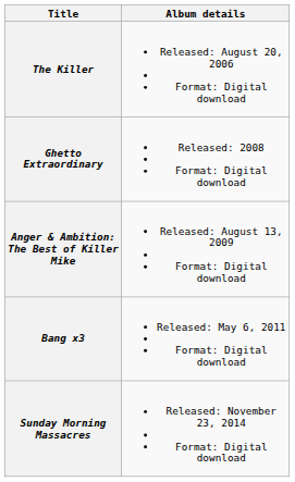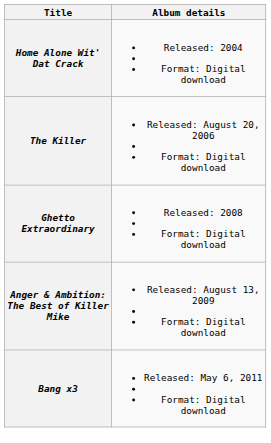 <table class="wikitable plainrowheaders" style="text-align:center">
 <tr>
 <th scope="col" style="width:11em;">Title</th>
 <th scope="col" style="width:16em;">Album details</th>
+</tr>
+<tr>
+<th scope="row"><em>Home Alone Wit' Dat Crack</em></th>
+<td><br><ul><li>Released: 2004</li><li></li><li>Format: Digital download</li></ul></td>
 </tr>
 <tr>
 <th scope="row"><em>The Killer</em></th>
 <td><br><ul><li>Released: August 20, 2006</li><li></li><li>Format: Digital download</li></ul></td>
 </tr>
 <tr>
 <th scope="row"><em>Ghetto Extraordinary</em></th>
 <td><br><ul><li>Released: 2008</li><li></li><li>Format: Digital download</li></ul></td>
 </tr>
 <tr>
 <th scope="row"><em>Anger & Ambition: The Best of Killer Mike</em></th>
 <td><br><ul><li>Released: August 13, 2009</li><li></li><li>Format: Digital download</li></ul></td>
 </tr>
 <tr>
 <th scope="row"><em>Bang x3</em></th>
 <td><br><ul><li>Released: May 6, 2011</li><li></li><li>Format: Digital download</li></ul></td>
 </tr>
-<tr>
-<th scope="row"><em>Sunday Morning Massacres</em></th>
-<td><br><ul><li>Released: November 23, 2014</li><li></li><li>Format: Digital download</li></ul></td>
-</tr>
 </table>
